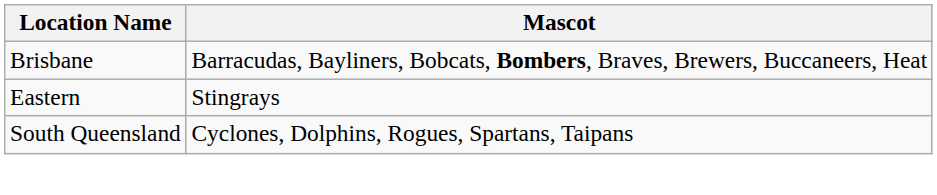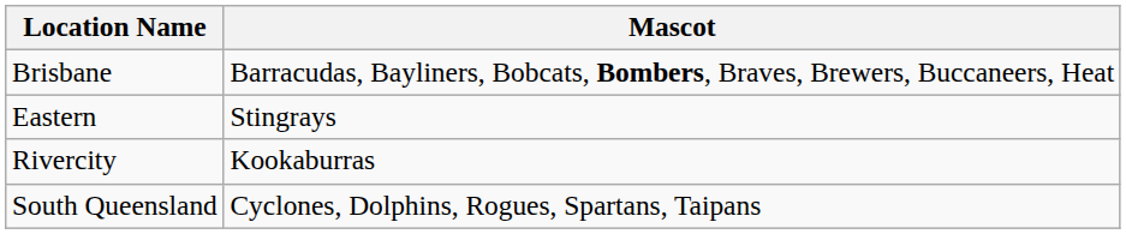 <table class="wikitable">
 <tr>
 <th>Location Name</th>
 <th>Mascot</th>
 </tr>
 <tr>
 <td>Brisbane</td>
 <td>Barracudas, Bayliners, Bobcats, <strong>Bombers</strong>, Braves, Brewers, Buccaneers, Heat</td>
 </tr>
 <tr>
 <td>Eastern</td>
 <td>Stingrays</td>
 </tr>
 <tr>
+<td>Rivercity</td>
+<td>Kookaburras</td>
+</tr>
+<tr>
 <td>South Queensland</td>
 <td>Cyclones, Dolphins, Rogues, Spartans, Taipans</td>
 </tr>
 </table>
